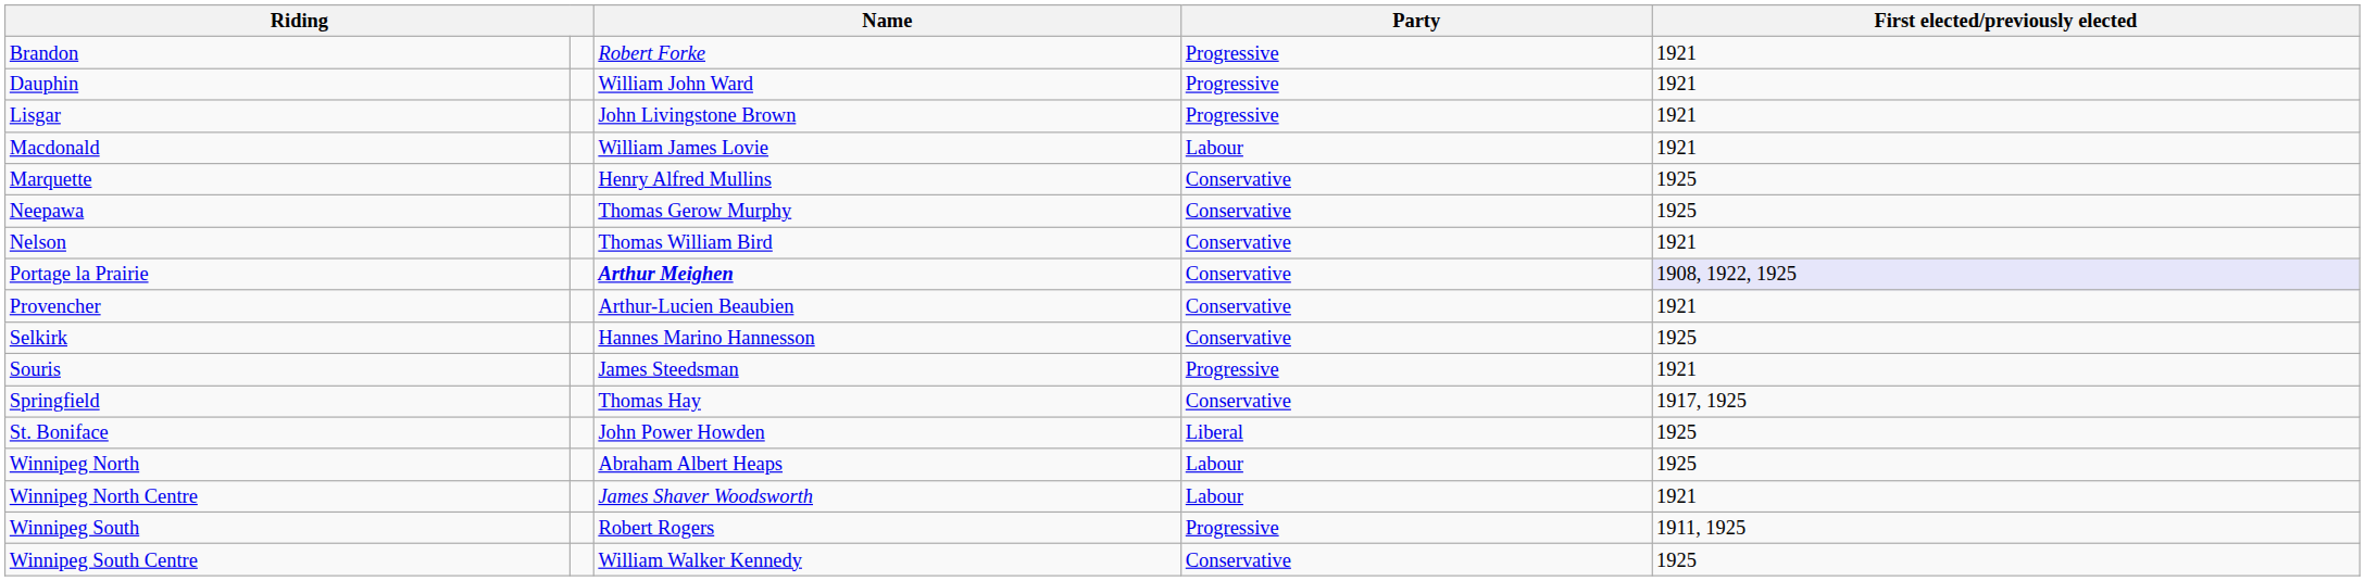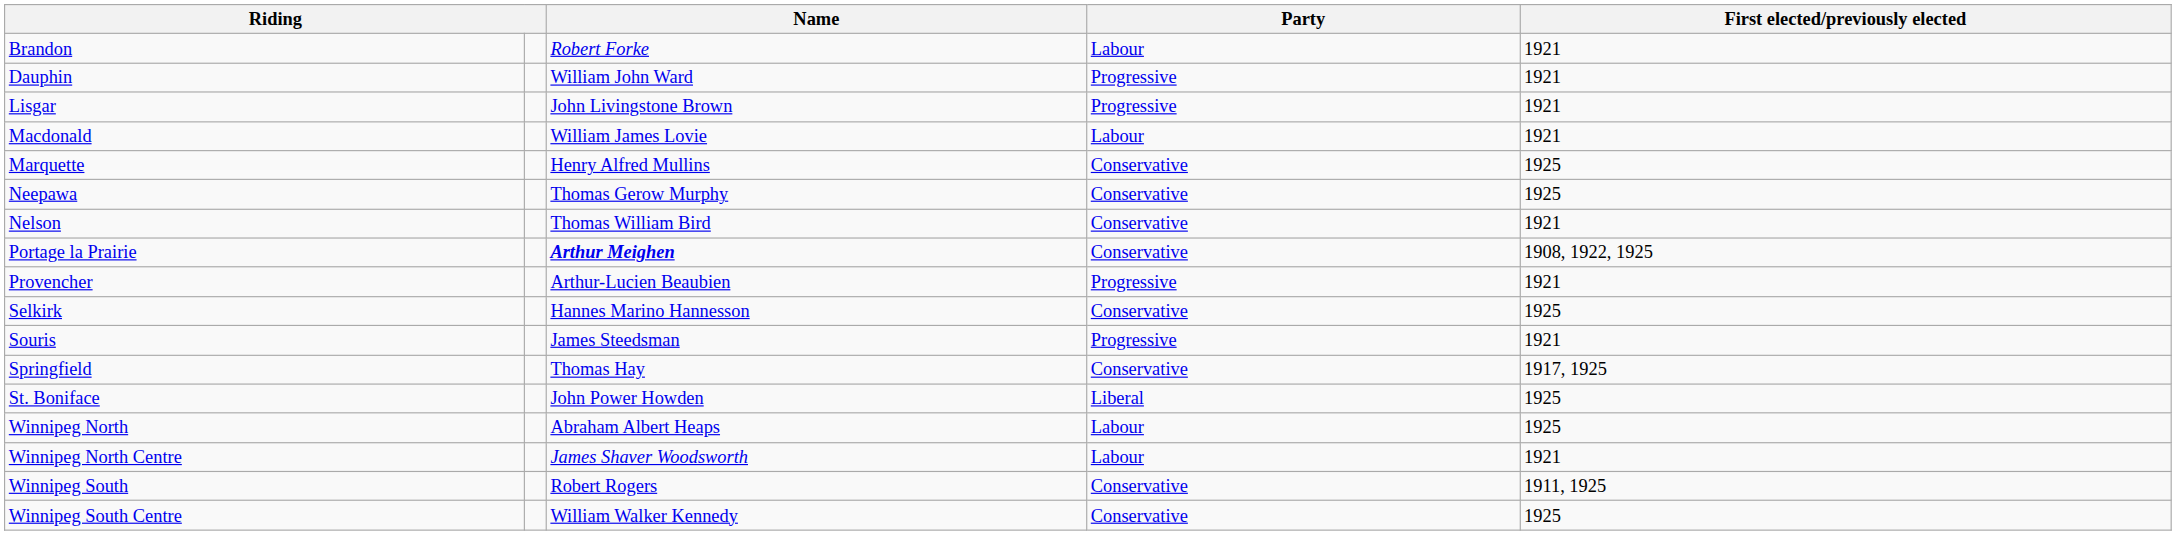 <table class="wikitable" width=95%>
 <tr>
 <th colspan=2 width=25%>Riding</th>
 <th>Name</th>
 <th width=20%>Party</th>
 <th>First elected/previously elected</th>
 </tr>
 <tr>
 <td width=24%><a href='#'>Brandon</a></td>
 <td></td>
 <td><em><a href='#'>Robert Forke</a></em></td>
-<td><a href='#'>Progressive</a></td>
+<td><a href='#'>Labour</a></td>
 <td>1921</td>
 </tr>
 <tr>
 <td><a href='#'>Dauphin</a></td>
 <td></td>
 <td><a href='#'>William John Ward</a></td>
 <td><a href='#'>Progressive</a></td>
 <td>1921</td>
 </tr>
 <tr>
 <td><a href='#'>Lisgar</a></td>
 <td></td>
 <td><a href='#'>John Livingstone Brown</a></td>
 <td><a href='#'>Progressive</a></td>
 <td>1921</td>
 </tr>
 <tr>
 <td><a href='#'>Macdonald</a></td>
 <td></td>
 <td><a href='#'>William James Lovie</a></td>
 <td><a href='#'>Labour</a></td>
 <td>1921</td>
 </tr>
 <tr>
 <td><a href='#'>Marquette</a></td>
 <td></td>
 <td><a href='#'>Henry Alfred Mullins</a></td>
 <td><a href='#'>Conservative</a></td>
 <td>1925</td>
 </tr>
 <tr>
 <td><a href='#'>Neepawa</a></td>
 <td></td>
 <td><a href='#'>Thomas Gerow Murphy</a></td>
 <td><a href='#'>Conservative</a></td>
 <td>1925</td>
 </tr>
 <tr>
 <td><a href='#'>Nelson</a></td>
 <td></td>
 <td><a href='#'>Thomas William Bird</a></td>
 <td><a href='#'>Conservative</a></td>
 <td>1921</td>
 </tr>
 <tr>
 <td><a href='#'>Portage la Prairie</a></td>
 <td></td>
 <td><strong><em><a href='#'>Arthur Meighen</a></em></strong></td>
 <td><a href='#'>Conservative</a></td>
-<td style="background: lavender;">1908, 1922, 1925</td>
+<td>1908, 1922, 1925</td>
 </tr>
 <tr>
 <td><a href='#'>Provencher</a></td>
 <td></td>
 <td><a href='#'>Arthur-Lucien Beaubien</a></td>
-<td><a href='#'>Conservative</a></td>
+<td><a href='#'>Progressive</a></td>
 <td>1921</td>
 </tr>
 <tr>
 <td><a href='#'>Selkirk</a></td>
 <td></td>
 <td><a href='#'>Hannes Marino Hannesson</a></td>
 <td><a href='#'>Conservative</a></td>
 <td>1925</td>
 </tr>
 <tr>
 <td><a href='#'>Souris</a></td>
 <td></td>
 <td><a href='#'>James Steedsman</a></td>
 <td><a href='#'>Progressive</a></td>
 <td>1921</td>
 </tr>
 <tr>
 <td><a href='#'>Springfield</a></td>
 <td></td>
 <td><a href='#'>Thomas Hay</a></td>
 <td><a href='#'>Conservative</a></td>
 <td>1917, 1925</td>
 </tr>
 <tr>
 <td><a href='#'>St. Boniface</a></td>
 <td></td>
 <td><a href='#'>John Power Howden</a></td>
 <td><a href='#'>Liberal</a></td>
 <td>1925</td>
 </tr>
 <tr>
 <td><a href='#'>Winnipeg North</a></td>
 <td></td>
 <td><a href='#'>Abraham Albert Heaps</a></td>
 <td><a href='#'>Labour</a></td>
 <td>1925</td>
 </tr>
 <tr>
 <td><a href='#'>Winnipeg North Centre</a></td>
 <td></td>
 <td><em><a href='#'>James Shaver Woodsworth</a></em></td>
 <td><a href='#'>Labour</a></td>
 <td>1921</td>
 </tr>
 <tr>
 <td><a href='#'>Winnipeg South</a></td>
 <td></td>
 <td><a href='#'>Robert Rogers</a></td>
-<td><a href='#'>Progressive</a></td>
+<td><a href='#'>Conservative</a></td>
 <td>1911, 1925</td>
 </tr>
 <tr>
 <td><a href='#'>Winnipeg South Centre</a></td>
 <td></td>
 <td><a href='#'>William Walker Kennedy</a></td>
 <td><a href='#'>Conservative</a></td>
 <td>1925</td>
 </tr>
 </table>
